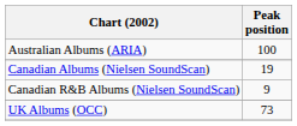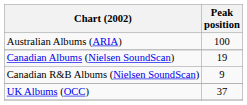 <table class="wikitable sortable">
 <tr>
 <th>Chart (2002)</th>
 <th>Peak<br>position</th>
 </tr>
 <tr>
 <td>Australian Albums (<a href='#'>ARIA</a>)</td>
 <td style="text-align:center;">100</td>
 </tr>
 <tr>
 </tr>
 <tr>
 </tr>
 <tr>
 <td><a href='#'>Canadian Albums</a> (<a href='#'>Nielsen SoundScan</a>)</td>
 <td align="center">19</td>
 </tr>
 <tr>
 <td>Canadian R&B Albums (<a href='#'>Nielsen SoundScan</a>)</td>
 <td style="text-align:center;">9</td>
 </tr>
 <tr>
 </tr>
 <tr>
 </tr>
 <tr>
 </tr>
 <tr>
 </tr>
 <tr>
 </tr>
 <tr>
 <td><a href='#'>UK Albums</a> (<a href='#'>OCC</a>)</td>
-<td style="text-align:center;">73</td>
+<td style="text-align:center;">37</td>
 </tr>
 <tr>
 </tr>
 <tr>
 </tr>
 <tr>
 </tr>
 </table>
